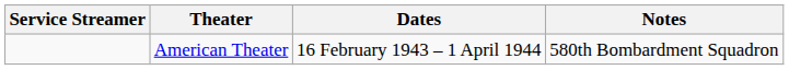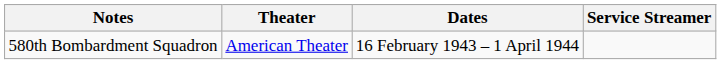 <table class="wikitable">
 <tr style="background:#efefef;">
-<th>Service Streamer</th>
+<th>Notes</th>
 <th>Theater</th>
 <th>Dates</th>
-<th>Notes</th>
+<th>Service Streamer</th>
 </tr>
 <tr>
-<td></td>
+<td>580th Bombardment Squadron</td>
 <td><a href='#'>American Theater</a></td>
 <td>16 February 1943 – 1 April 1944</td>
-<td>580th Bombardment Squadron</td>
+<td></td>
 </tr>
 </table>
